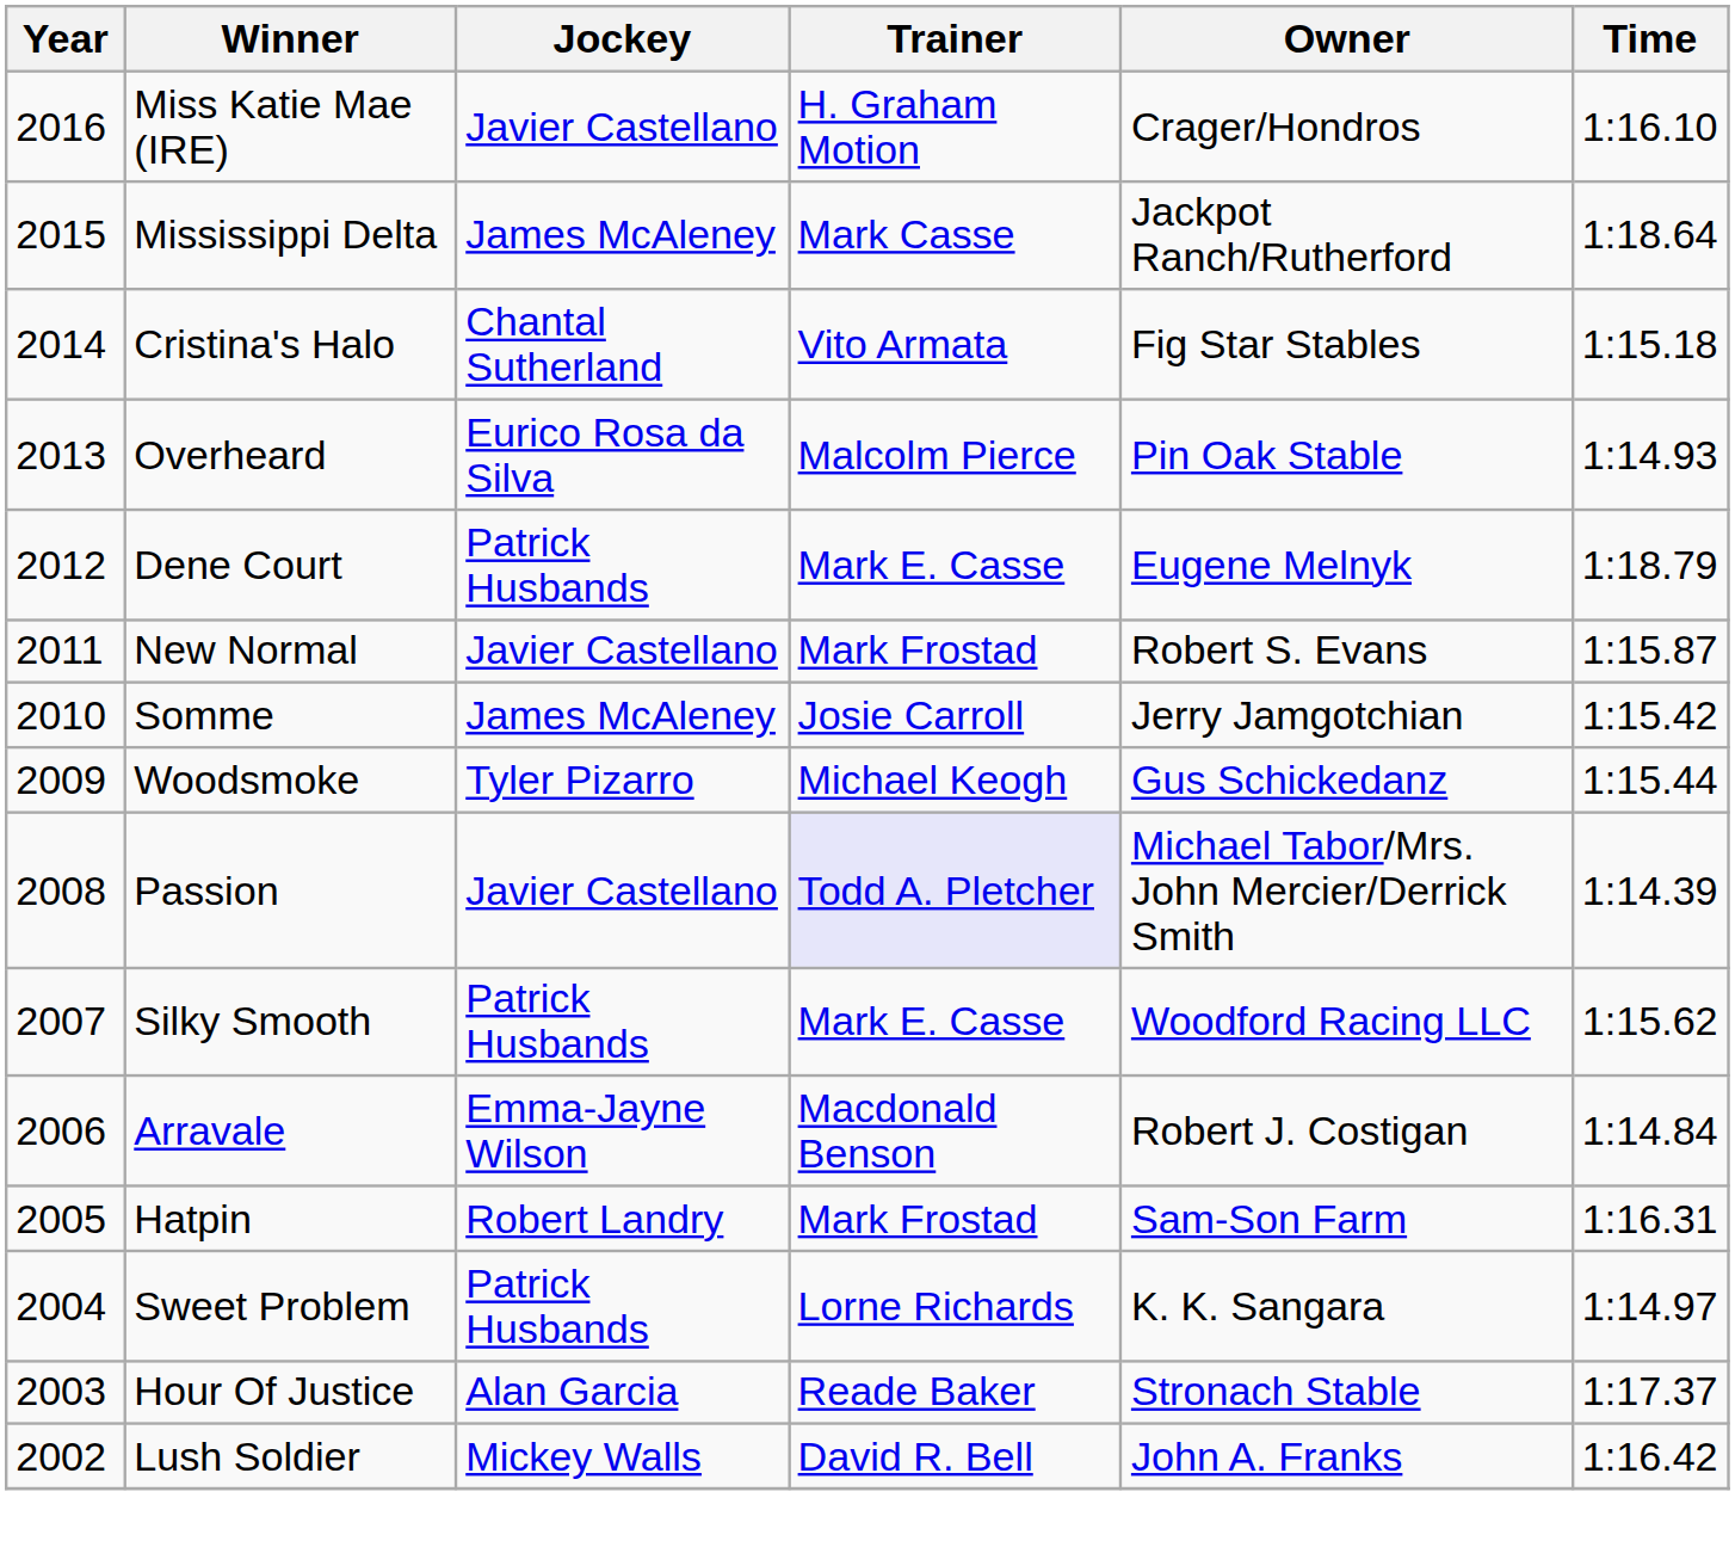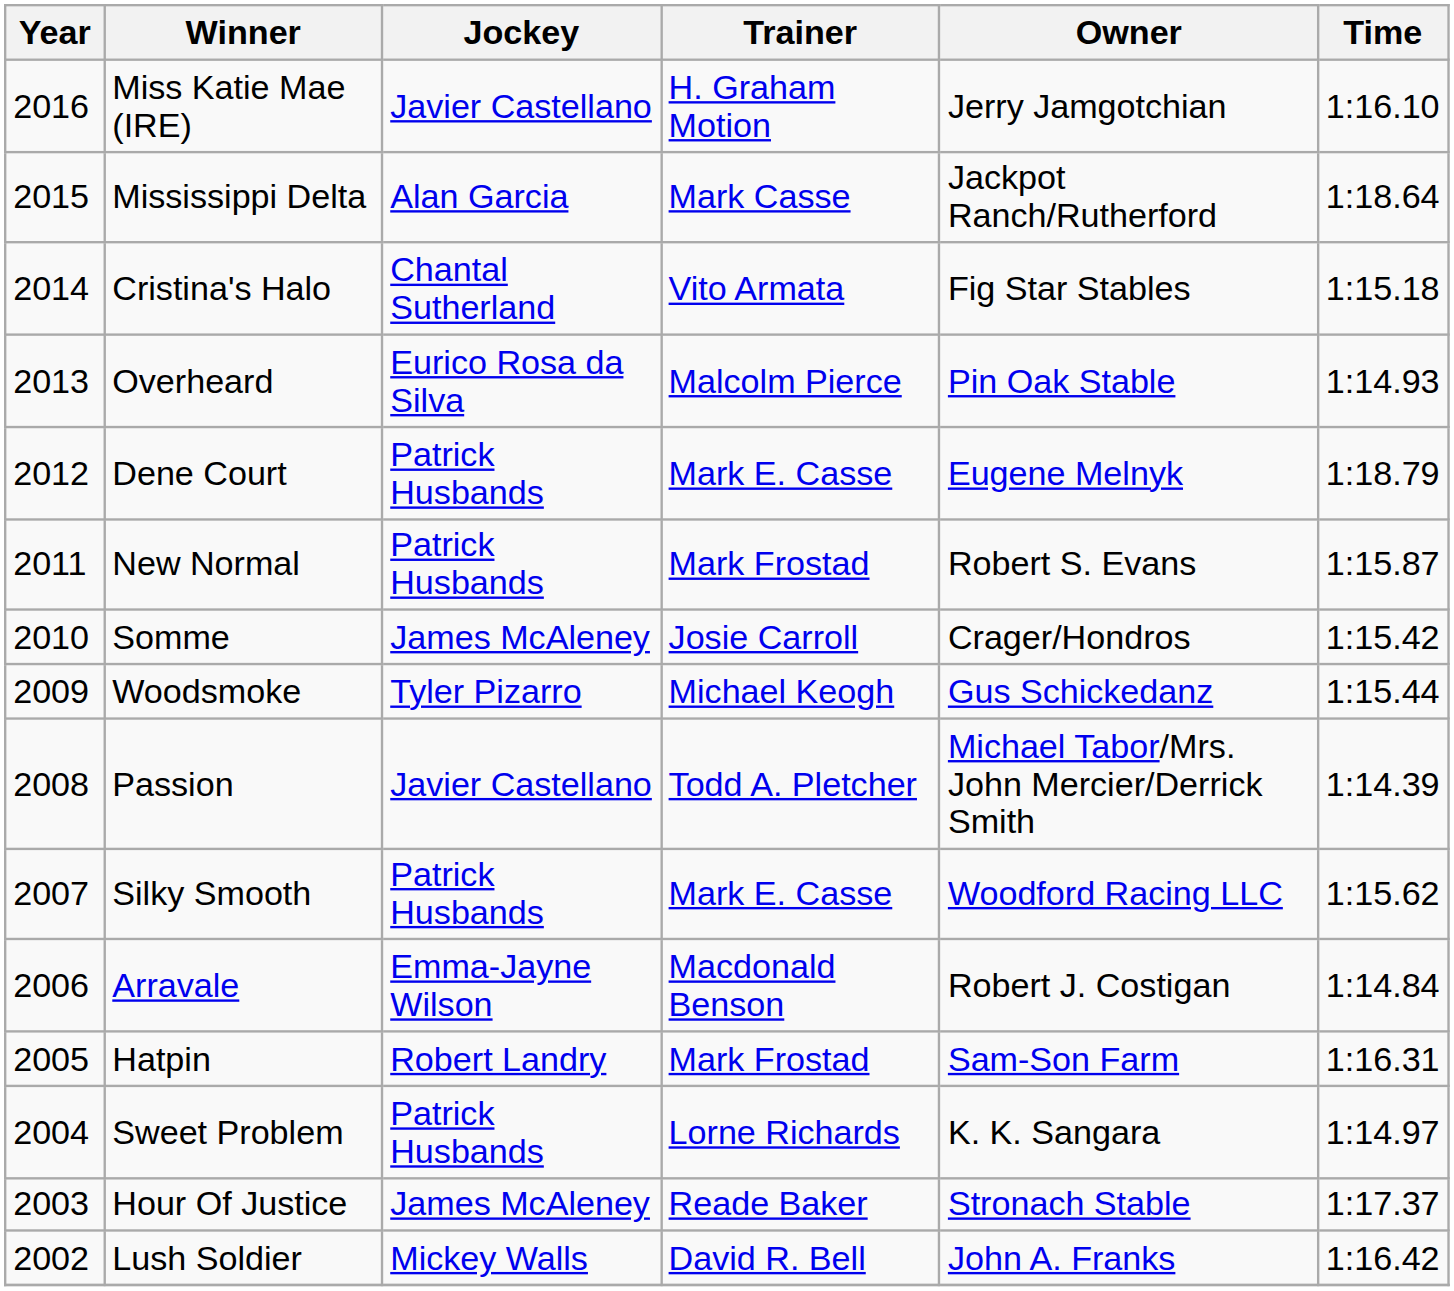 <table class="wikitable sortable" style="font-size:90%">
 <tr>
 <th style="width:38px">Year<br></th>
 <th style="width:140px">Winner<br></th>
 <th style="width:150px">Jockey<br></th>
 <th style="width:150px">Trainer<br></th>
 <th style="width:190px">Owner<br></th>
 <th>Time<br></th>
 </tr>
 <tr>
 <td>2016</td>
 <td>Miss Katie Mae (IRE)</td>
 <td><a href='#'>Javier Castellano</a></td>
 <td><a href='#'>H. Graham Motion</a></td>
-<td>Crager/Hondros</td>
+<td>Jerry Jamgotchian</td>
 <td>1:16.10</td>
 </tr>
 <tr>
 <td>2015</td>
 <td>Mississippi Delta</td>
-<td><a href='#'>James McAleney</a></td>
+<td><a href='#'>Alan Garcia</a></td>
 <td><a href='#'>Mark Casse</a></td>
 <td>Jackpot Ranch/Rutherford</td>
 <td>1:18.64</td>
 </tr>
 <tr>
 <td>2014</td>
 <td>Cristina's Halo</td>
 <td><a href='#'>Chantal Sutherland</a></td>
 <td><a href='#'>Vito Armata</a></td>
 <td>Fig Star Stables</td>
 <td>1:15.18</td>
 </tr>
 <tr>
 <td>2013</td>
 <td>Overheard</td>
 <td><a href='#'>Eurico Rosa da Silva</a></td>
 <td><a href='#'>Malcolm Pierce</a></td>
 <td><a href='#'>Pin Oak Stable</a></td>
 <td>1:14.93</td>
 </tr>
 <tr>
 <td>2012</td>
 <td>Dene Court</td>
 <td><a href='#'>Patrick Husbands</a></td>
 <td><a href='#'>Mark E. Casse</a></td>
 <td><a href='#'>Eugene Melnyk</a></td>
 <td>1:18.79</td>
 </tr>
 <tr>
 <td>2011</td>
 <td>New Normal</td>
-<td><a href='#'>Javier Castellano</a></td>
+<td><a href='#'>Patrick Husbands</a></td>
 <td><a href='#'>Mark Frostad</a></td>
 <td>Robert S. Evans</td>
 <td>1:15.87</td>
 </tr>
 <tr>
 <td>2010</td>
 <td>Somme</td>
 <td><a href='#'>James McAleney</a></td>
 <td><a href='#'>Josie Carroll</a></td>
-<td>Jerry Jamgotchian</td>
+<td>Crager/Hondros</td>
 <td>1:15.42</td>
 </tr>
 <tr>
 <td>2009</td>
 <td>Woodsmoke</td>
 <td><a href='#'>Tyler Pizarro</a></td>
 <td><a href='#'>Michael Keogh</a></td>
 <td><a href='#'>Gus Schickedanz</a></td>
 <td>1:15.44</td>
 </tr>
 <tr>
 <td>2008</td>
 <td>Passion</td>
 <td><a href='#'>Javier Castellano</a></td>
-<td style="background: lavender;"><a href='#'>Todd A. Pletcher</a></td>
+<td><a href='#'>Todd A. Pletcher</a></td>
 <td><a href='#'>Michael Tabor</a>/Mrs. John Mercier/Derrick Smith</td>
 <td>1:14.39</td>
 </tr>
 <tr>
 <td>2007</td>
 <td>Silky Smooth</td>
 <td><a href='#'>Patrick Husbands</a></td>
 <td><a href='#'>Mark E. Casse</a></td>
 <td><a href='#'>Woodford Racing LLC</a></td>
 <td>1:15.62</td>
 </tr>
 <tr>
 <td>2006</td>
 <td><a href='#'>Arravale</a></td>
 <td><a href='#'>Emma-Jayne Wilson</a></td>
 <td><a href='#'>Macdonald Benson</a></td>
 <td>Robert J. Costigan</td>
 <td>1:14.84</td>
 </tr>
 <tr>
 <td>2005</td>
 <td>Hatpin</td>
 <td><a href='#'>Robert Landry</a></td>
 <td><a href='#'>Mark Frostad</a></td>
 <td><a href='#'>Sam-Son Farm</a></td>
 <td>1:16.31</td>
 </tr>
 <tr>
 <td>2004</td>
 <td>Sweet Problem</td>
 <td><a href='#'>Patrick Husbands</a></td>
 <td><a href='#'>Lorne Richards</a></td>
 <td>K. K. Sangara</td>
 <td>1:14.97</td>
 </tr>
 <tr>
 <td>2003</td>
 <td>Hour Of Justice</td>
-<td><a href='#'>Alan Garcia</a></td>
+<td><a href='#'>James McAleney</a></td>
 <td><a href='#'>Reade Baker</a></td>
 <td><a href='#'>Stronach Stable</a></td>
 <td>1:17.37</td>
 </tr>
 <tr>
 <td>2002</td>
 <td>Lush Soldier</td>
 <td><a href='#'>Mickey Walls</a></td>
 <td><a href='#'>David R. Bell</a></td>
 <td><a href='#'>John A. Franks</a></td>
 <td>1:16.42</td>
 </tr>
 <tr>
 </tr>
 </table>
